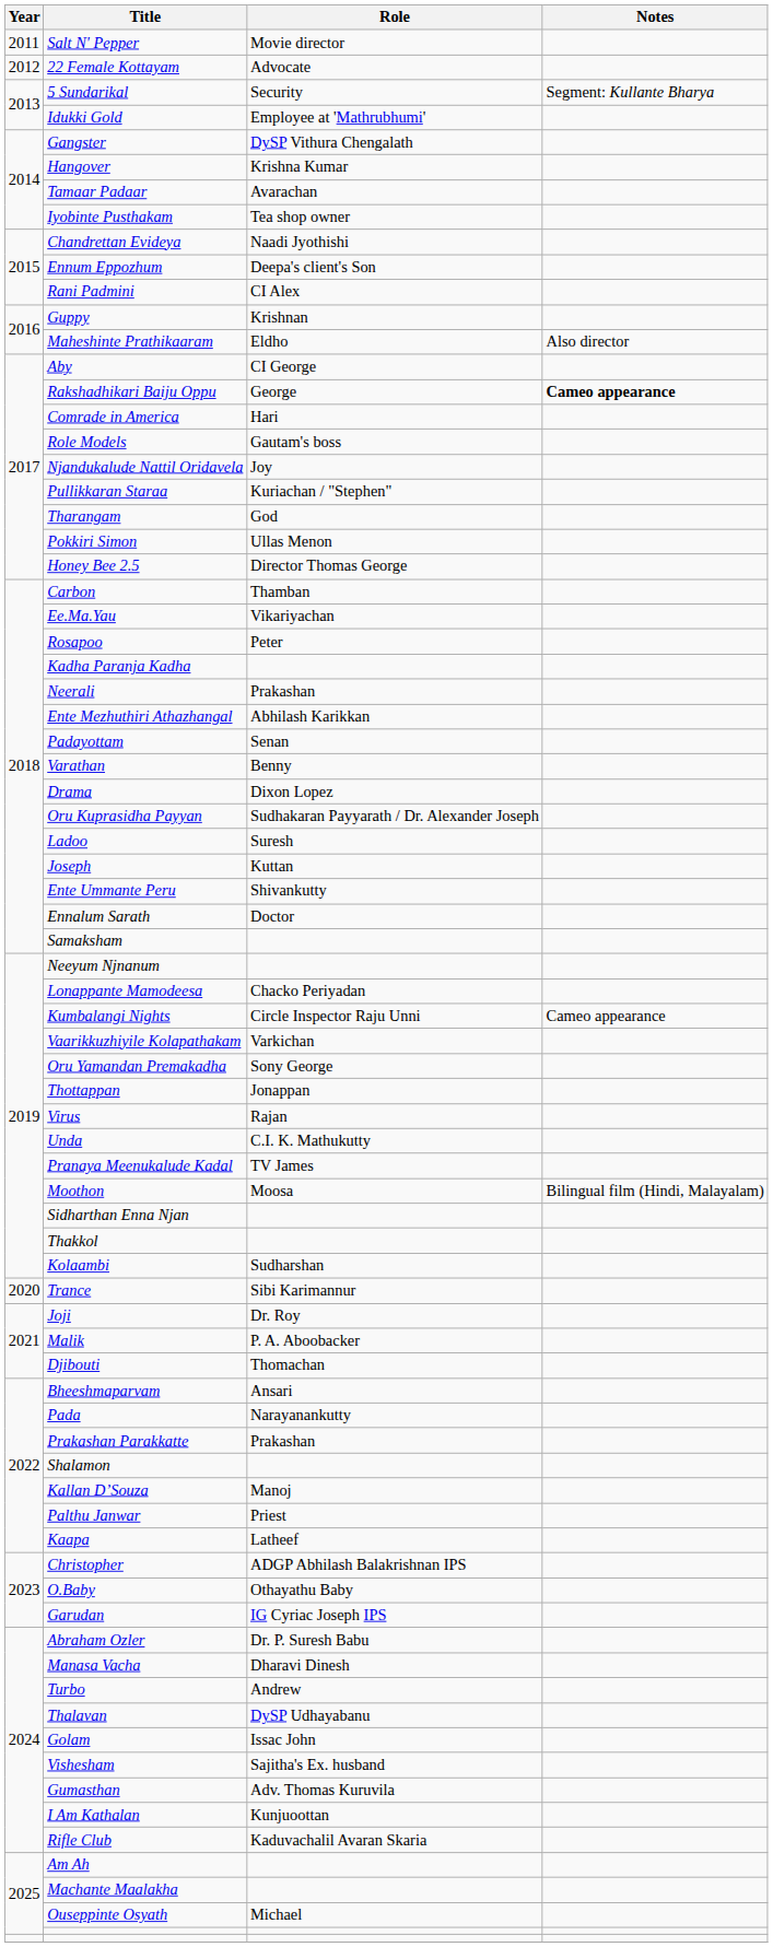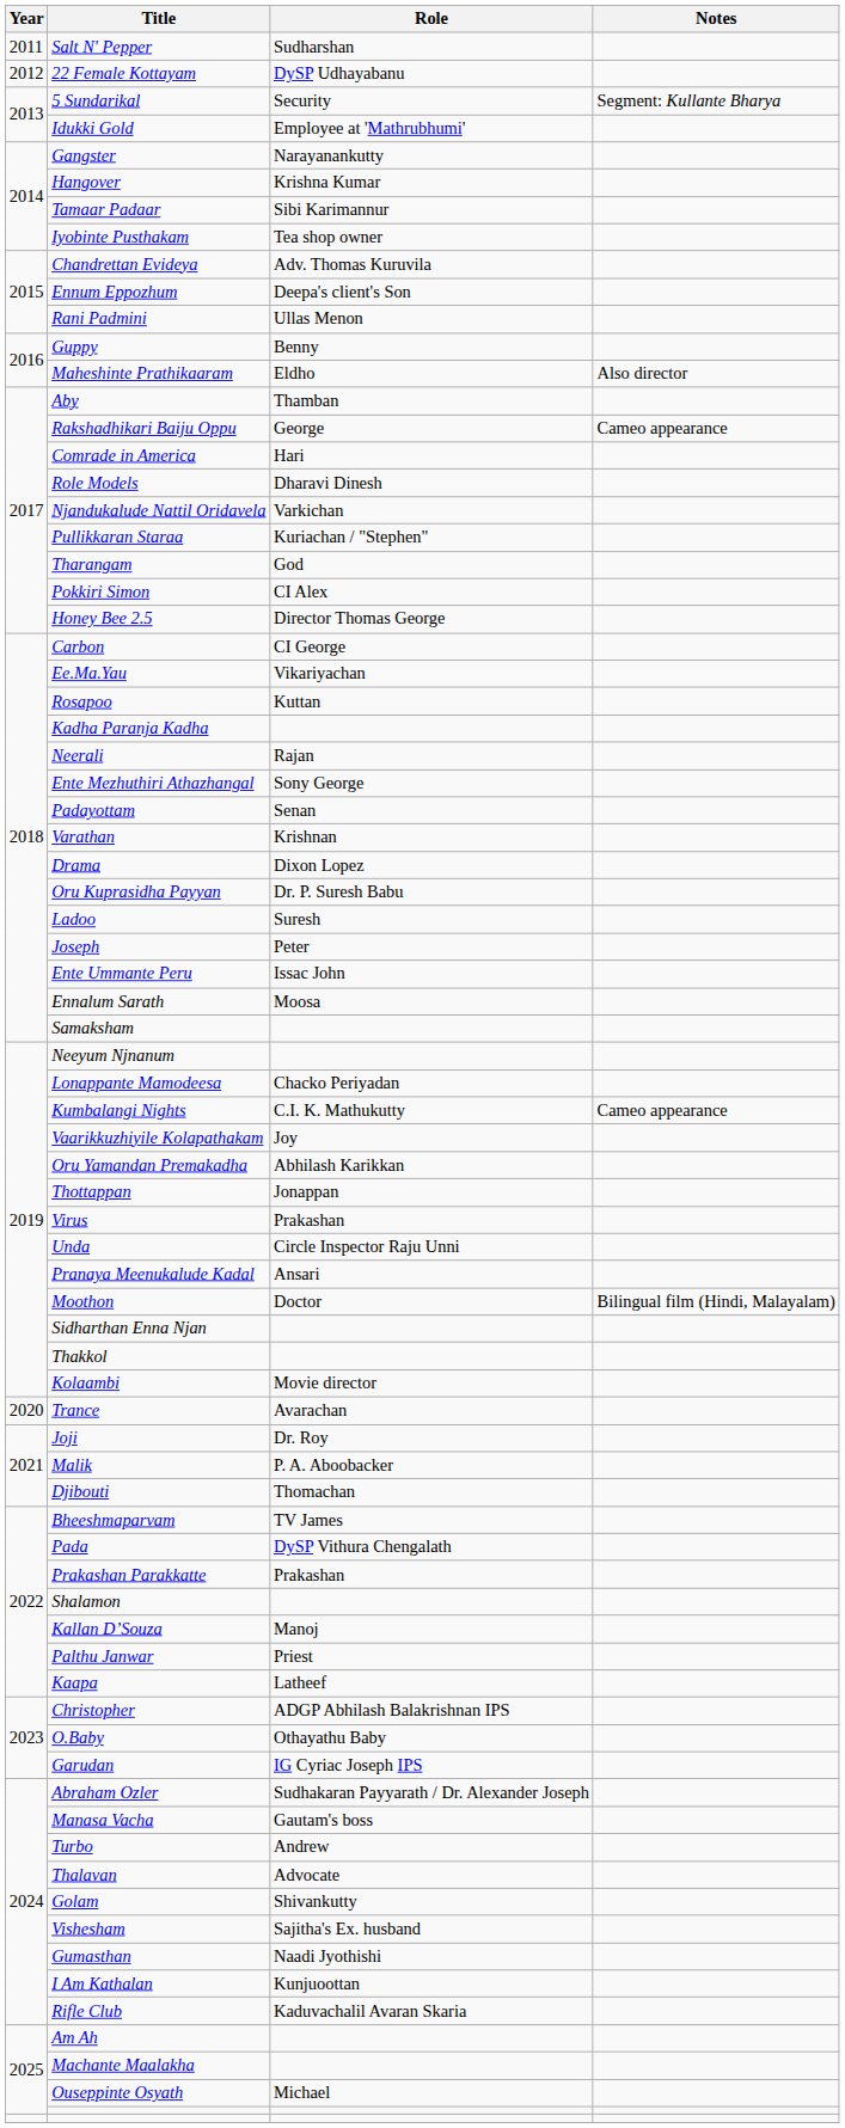 <table class="wikitable sortable">
 <tr>
 <th>Year</th>
 <th>Title</th>
 <th>Role</th>
 <th class="unsortable">Notes</th>
 </tr>
 <tr>
 <td>2011</td>
 <td><em><a href='#'>Salt N' Pepper</a></em></td>
-<td>Movie director</td>
+<td>Sudharshan</td>
 <td></td>
 </tr>
 <tr>
 <td>2012</td>
 <td><em><a href='#'>22 Female Kottayam</a></em></td>
-<td>Advocate</td>
+<td><a href='#'>DySP</a> Udhayabanu</td>
 <td></td>
 </tr>
 <tr>
 <td rowspan=2>2013</td>
 <td><em><a href='#'>5 Sundarikal</a></em></td>
 <td>Security</td>
 <td>Segment: <em>Kullante Bharya</em></td>
 </tr>
 <tr>
 <td><em><a href='#'>Idukki Gold</a></em></td>
 <td>Employee at '<a href='#'>Mathrubhumi</a>'</td>
 <td></td>
 </tr>
 <tr>
 <td rowspan=4>2014</td>
 <td><em><a href='#'>Gangster</a></em></td>
-<td><a href='#'> DySP</a> Vithura Chengalath</td>
+<td>Narayanankutty</td>
 <td></td>
 </tr>
 <tr>
 <td><a href='#'><em>Hangover</em></a></td>
 <td>Krishna Kumar</td>
 <td></td>
 </tr>
 <tr>
 <td><em><a href='#'>Tamaar Padaar</a></em></td>
-<td>Avarachan</td>
+<td>Sibi Karimannur</td>
 <td></td>
 </tr>
 <tr>
 <td><em><a href='#'>Iyobinte Pusthakam</a></em></td>
 <td>Tea shop owner</td>
 <td></td>
 </tr>
 <tr>
 <td rowspan=3>2015</td>
 <td><em><a href='#'>Chandrettan Evideya</a></em></td>
-<td>Naadi Jyothishi</td>
+<td>Adv. Thomas Kuruvila</td>
 <td></td>
 </tr>
 <tr>
 <td><em><a href='#'>Ennum Eppozhum</a></em></td>
 <td>Deepa's client's Son</td>
 <td></td>
 </tr>
 <tr>
 <td><em><a href='#'>Rani Padmini</a></em></td>
-<td>CI Alex</td>
+<td>Ullas Menon</td>
 <td></td>
 </tr>
 <tr>
 <td rowspan=2>2016</td>
 <td><em><a href='#'>Guppy</a></em></td>
-<td>Krishnan</td>
+<td>Benny</td>
 <td></td>
 </tr>
 <tr>
 <td><em><a href='#'>Maheshinte Prathikaaram</a></em></td>
 <td>Eldho</td>
 <td>Also director</td>
 </tr>
 <tr>
 <td rowspan=9>2017</td>
 <td><em><a href='#'>Aby</a></em></td>
-<td>CI George</td>
+<td>Thamban</td>
 <td></td>
 </tr>
 <tr>
 <td><em><a href='#'>Rakshadhikari Baiju Oppu</a></em></td>
 <td>George</td>
-<td><strong>Cameo appearance</strong></td>
+<td>Cameo appearance</td>
 </tr>
 <tr>
 <td><em><a href='#'>Comrade in America</a></em></td>
 <td>Hari</td>
 <td></td>
 </tr>
 <tr>
 <td><em><a href='#'>Role Models</a></em></td>
-<td>Gautam's boss</td>
+<td>Dharavi Dinesh</td>
 <td></td>
 </tr>
 <tr>
 <td><em><a href='#'>Njandukalude Nattil Oridavela</a></em></td>
-<td>Joy</td>
+<td>Varkichan</td>
 <td></td>
 </tr>
 <tr>
 <td><em><a href='#'>Pullikkaran Staraa</a></em></td>
 <td>Kuriachan / "Stephen"</td>
 <td></td>
 </tr>
 <tr>
 <td><em><a href='#'>Tharangam</a></em></td>
 <td>God</td>
 <td></td>
 </tr>
 <tr>
 <td><em><a href='#'>Pokkiri Simon</a></em></td>
-<td>Ullas Menon</td>
+<td>CI Alex</td>
 <td></td>
 </tr>
 <tr>
 <td><em><a href='#'>Honey Bee 2.5</a></em></td>
 <td>Director Thomas George</td>
 <td></td>
 </tr>
 <tr>
 <td rowspan="15">2018</td>
 <td><em><a href='#'>Carbon</a></em></td>
-<td>Thamban</td>
+<td>CI George</td>
 <td></td>
 </tr>
 <tr>
 <td><em><a href='#'>Ee.Ma.Yau</a></em></td>
 <td>Vikariyachan</td>
 <td></td>
 </tr>
 <tr>
 <td><em><a href='#'>Rosapoo</a> </em></td>
-<td>Peter</td>
+<td>Kuttan</td>
 <td></td>
 </tr>
 <tr>
 <td><em><a href='#'>Kadha Paranja Kadha</a></em></td>
 <td></td>
 <td></td>
 </tr>
 <tr>
 <td><em><a href='#'>Neerali</a></em></td>
-<td>Prakashan</td>
+<td>Rajan</td>
 <td></td>
 </tr>
 <tr>
 <td><em><a href='#'>Ente Mezhuthiri Athazhangal</a></em></td>
-<td>Abhilash Karikkan</td>
+<td>Sony George</td>
 <td></td>
 </tr>
 <tr>
 <td><em><a href='#'>Padayottam</a></em></td>
 <td>Senan</td>
 <td></td>
 </tr>
 <tr>
 <td><em><a href='#'>Varathan</a> </em></td>
-<td>Benny</td>
+<td>Krishnan</td>
 <td></td>
 </tr>
 <tr>
 <td><em><a href='#'>Drama</a></em></td>
 <td>Dixon Lopez</td>
 <td></td>
 </tr>
 <tr>
 <td><em><a href='#'>Oru Kuprasidha Payyan</a></em></td>
-<td>Sudhakaran Payyarath / Dr. Alexander Joseph</td>
+<td>Dr. P. Suresh Babu</td>
 <td></td>
 </tr>
 <tr>
 <td><em><a href='#'>Ladoo</a></em></td>
 <td>Suresh</td>
 <td></td>
 </tr>
 <tr>
 <td><em><a href='#'>Joseph</a></em></td>
-<td>Kuttan</td>
+<td>Peter</td>
 <td></td>
 </tr>
 <tr>
 <td><em><a href='#'>Ente Ummante Peru</a></em></td>
-<td>Shivankutty</td>
+<td>Issac John</td>
 <td></td>
 </tr>
 <tr>
 <td><em>Ennalum Sarath</em></td>
-<td>Doctor</td>
+<td>Moosa</td>
 <td></td>
 </tr>
 <tr>
 <td><em>Samaksham</em></td>
 <td></td>
 <td></td>
 </tr>
 <tr>
 <td rowspan="13">2019</td>
 <td><em>Neeyum Njnanum</em></td>
 <td></td>
 <td></td>
 </tr>
 <tr>
 <td><em><a href='#'>Lonappante Mamodeesa</a></em></td>
 <td>Chacko Periyadan</td>
 <td></td>
 </tr>
 <tr>
 <td><em><a href='#'>Kumbalangi Nights</a></em></td>
-<td>Circle Inspector Raju Unni</td>
+<td>C.I. K. Mathukutty</td>
 <td>Cameo appearance</td>
 </tr>
 <tr>
 <td><em><a href='#'>Vaarikkuzhiyile Kolapathakam</a></em></td>
-<td>Varkichan</td>
+<td>Joy</td>
 <td></td>
 </tr>
 <tr>
 <td><em><a href='#'>Oru Yamandan Premakadha</a></em></td>
-<td>Sony George</td>
+<td>Abhilash Karikkan</td>
 <td></td>
 </tr>
 <tr>
 <td><em><a href='#'>Thottappan</a></em></td>
 <td>Jonappan</td>
 <td></td>
 </tr>
 <tr>
 <td><a href='#'><em>Virus</em></a></td>
-<td>Rajan</td>
+<td>Prakashan</td>
 <td></td>
 </tr>
 <tr>
 <td><em><a href='#'>Unda</a></em></td>
-<td>C.I. K. Mathukutty</td>
+<td>Circle Inspector Raju Unni</td>
 <td></td>
 </tr>
 <tr>
 <td><em><a href='#'>Pranaya Meenukalude Kadal</a></em></td>
-<td>TV James</td>
+<td>Ansari</td>
 <td></td>
 </tr>
 <tr>
 <td><em><a href='#'>Moothon</a></em></td>
-<td>Moosa</td>
+<td>Doctor</td>
 <td>Bilingual film (Hindi, Malayalam)</td>
 </tr>
 <tr>
 <td><em>Sidharthan Enna Njan</em></td>
 <td></td>
 <td></td>
 </tr>
 <tr>
 <td><em>Thakkol</em></td>
 <td></td>
 <td></td>
 </tr>
 <tr>
 <td><em><a href='#'>Kolaambi</a></em></td>
-<td>Sudharshan</td>
+<td>Movie director</td>
 <td></td>
 </tr>
 <tr>
 <td>2020</td>
 <td><em><a href='#'>Trance</a></em></td>
-<td>Sibi Karimannur</td>
+<td>Avarachan</td>
 <td></td>
 </tr>
 <tr>
 <td rowspan=3>2021</td>
 <td><em><a href='#'>Joji</a></em></td>
 <td>Dr. Roy</td>
 <td></td>
 </tr>
 <tr>
 <td><em><a href='#'>Malik</a></em></td>
 <td>P. A. Aboobacker</td>
 <td></td>
 </tr>
 <tr>
 <td><em><a href='#'>Djibouti</a></em></td>
 <td>Thomachan</td>
 <td></td>
 </tr>
 <tr>
 <td rowspan=7>2022</td>
 <td><em><a href='#'>Bheeshmaparvam</a></em></td>
-<td>Ansari</td>
+<td>TV James</td>
 <td></td>
 </tr>
 <tr>
 <td><em><a href='#'>Pada</a></em></td>
-<td>Narayanankutty</td>
+<td><a href='#'> DySP</a> Vithura Chengalath</td>
 <td></td>
 </tr>
 <tr>
 <td><em><a href='#'>Prakashan Parakkatte</a></em></td>
 <td>Prakashan</td>
 <td></td>
 </tr>
 <tr>
 <td><em>Shalamon</em></td>
 <td></td>
 <td></td>
 </tr>
 <tr>
 <td><em><a href='#'>Kallan D’Souza</a> </em></td>
 <td>Manoj</td>
 <td></td>
 </tr>
 <tr>
 <td><em><a href='#'>Palthu Janwar</a></em></td>
 <td>Priest</td>
 <td></td>
 </tr>
 <tr>
 <td><em><a href='#'>Kaapa</a></em></td>
 <td>Latheef</td>
 <td></td>
 </tr>
 <tr>
 <td rowspan=3>2023</td>
 <td><em><a href='#'>Christopher</a></em></td>
 <td>ADGP Abhilash Balakrishnan IPS</td>
 <td></td>
 </tr>
 <tr>
 <td><em><a href='#'>O.Baby</a></em></td>
 <td>Othayathu Baby</td>
 <td></td>
 </tr>
 <tr>
 <td><em><a href='#'>Garudan</a></em></td>
 <td><a href='#'>IG</a> Cyriac Joseph <a href='#'>IPS</a></td>
 <td></td>
 </tr>
 <tr>
 <td rowspan=9>2024</td>
 <td><em><a href='#'>Abraham Ozler</a></em></td>
-<td>Dr. P. Suresh Babu</td>
+<td>Sudhakaran Payyarath / Dr. Alexander Joseph</td>
 <td></td>
 </tr>
 <tr>
 <td><em><a href='#'>Manasa Vacha</a></em></td>
-<td>Dharavi Dinesh</td>
+<td>Gautam's boss</td>
 <td></td>
 </tr>
 <tr>
 <td><em><a href='#'>Turbo</a></em></td>
 <td>Andrew</td>
 <td></td>
 </tr>
 <tr>
 <td><em><a href='#'>Thalavan</a></em></td>
-<td><a href='#'>DySP</a> Udhayabanu</td>
+<td>Advocate</td>
 <td></td>
 </tr>
 <tr>
 <td><em><a href='#'>Golam</a></em></td>
-<td>Issac John</td>
+<td>Shivankutty</td>
 <td></td>
 </tr>
 <tr>
 <td><em><a href='#'>Vishesham</a></em></td>
 <td>Sajitha's Ex. husband</td>
 <td></td>
 </tr>
 <tr>
 <td><em><a href='#'>Gumasthan</a></em></td>
-<td>Adv. Thomas Kuruvila</td>
+<td>Naadi Jyothishi</td>
 <td></td>
 </tr>
 <tr>
 <td><em><a href='#'>I Am Kathalan</a></em></td>
 <td>Kunjuoottan</td>
 <td></td>
 </tr>
 <tr>
 <td><em><a href='#'>Rifle Club</a></em></td>
 <td>Kaduvachalil Avaran Skaria</td>
 <td></td>
 </tr>
 <tr>
 <td rowspan=4>2025</td>
 <td><em><a href='#'>Am Ah</a></em></td>
 <td></td>
 <td></td>
 </tr>
 <tr>
 <td><em><a href='#'>Machante Maalakha</a></em></td>
 <td></td>
 <td></td>
 </tr>
 <tr>
 <td><em><a href='#'>Ouseppinte Osyath</a></em></td>
 <td>Michael</td>
 <td></td>
 </tr>
 <tr>
 <td></td>
 <td></td>
 <td></td>
 </tr>
 <tr>
 <td></td>
 <td></td>
 <td></td>
 <td></td>
 </tr>
 <tr>
 </tr>
 </table>
